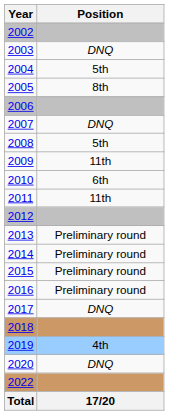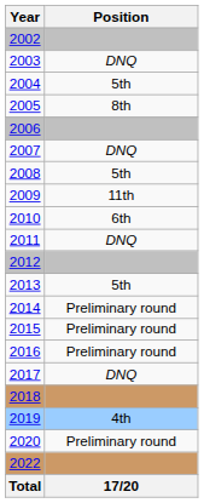 <table class="wikitable" style="text-align: center; font-size:90%;">
 <tr>
 <th>Year</th>
 <th width="150">Position</th>
 </tr>
 <tr bgcolor=silver>
 <td> <a href='#'>2002</a></td>
 <td></td>
 </tr>
 <tr>
 <td> <a href='#'>2003</a></td>
 <td><em>DNQ</em></td>
 </tr>
 <tr>
 <td> <a href='#'>2004</a></td>
 <td>5th</td>
 </tr>
 <tr>
 <td> <a href='#'>2005</a></td>
 <td>8th</td>
 </tr>
 <tr bgcolor=silver>
 <td> <a href='#'>2006</a></td>
 <td></td>
 </tr>
 <tr>
 <td> <a href='#'>2007</a></td>
 <td><em>DNQ</em></td>
 </tr>
 <tr>
 <td> <a href='#'>2008</a></td>
 <td>5th</td>
 </tr>
 <tr>
 <td> <a href='#'>2009</a></td>
 <td>11th</td>
 </tr>
 <tr>
 <td> <a href='#'>2010</a></td>
 <td>6th</td>
 </tr>
 <tr>
 <td> <a href='#'>2011</a></td>
-<td>11th</td>
+<td><em>DNQ</em></td>
 </tr>
 <tr bgcolor=silver>
 <td> <a href='#'>2012</a></td>
 <td></td>
 </tr>
 <tr>
 <td> <a href='#'>2013</a></td>
-<td>Preliminary round</td>
+<td>5th</td>
 </tr>
 <tr>
 <td> <a href='#'>2014</a></td>
 <td>Preliminary round</td>
 </tr>
 <tr>
 <td> <a href='#'>2015</a></td>
 <td>Preliminary round</td>
 </tr>
 <tr>
 <td> <a href='#'>2016</a></td>
 <td>Preliminary round</td>
 </tr>
 <tr>
 <td> <a href='#'>2017</a></td>
 <td><em>DNQ</em></td>
 </tr>
 <tr bgcolor=cc9966>
 <td> <a href='#'>2018</a></td>
 <td></td>
 </tr>
 <tr style="background:#9acdff;">
 <td> <a href='#'>2019</a></td>
 <td>4th</td>
 </tr>
 <tr>
 <td> <a href='#'>2020</a></td>
-<td><em>DNQ</em></td>
+<td>Preliminary round</td>
 </tr>
 <tr bgcolor=cc9966>
 <td> <a href='#'>2022</a></td>
 <td></td>
 </tr>
 <tr>
 <th>Total</th>
 <th>17/20</th>
 </tr>
 </table>
